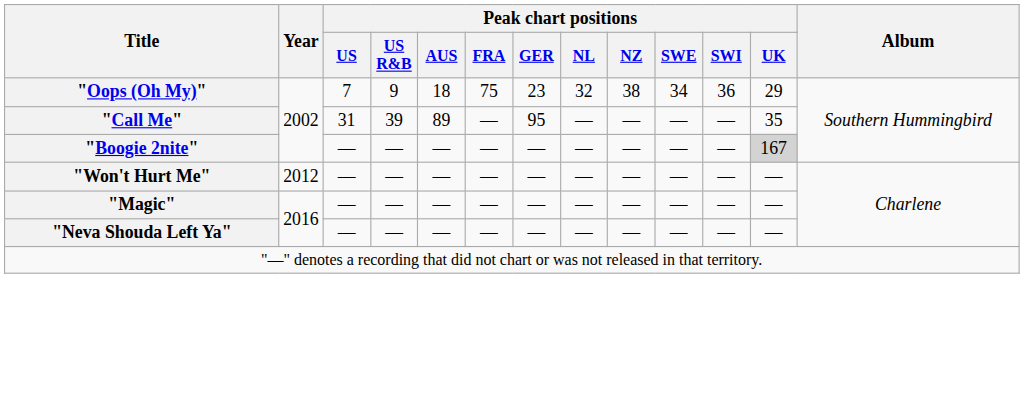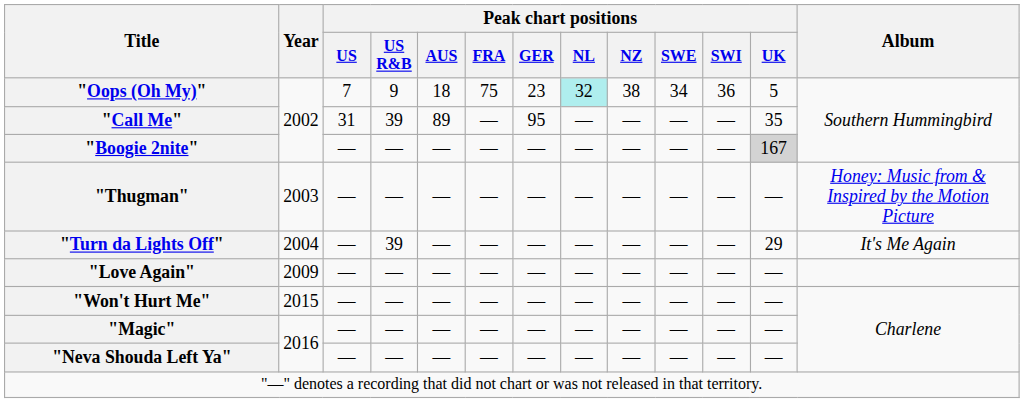 <table class="wikitable plainrowheaders" style="text-align:center">
 <tr>
 <th scope="col" rowspan="2" style="width:15em;">Title</th>
 <th scope="col" rowspan="2" style="width:1em;">Year</th>
 <th scope="col" colspan="10">Peak chart positions</th>
 <th scope="col" rowspan="2" style="width:12em;">Album</th>
 </tr>
 <tr>
 <th scope="col" style="width:2.5em;font-size:90%;"><a href='#'>US</a><br></th>
 <th scope="col" style="width:2.5em;font-size:90%;"><a href='#'>US<br>R&B</a><br></th>
 <th scope="col" style="width:2.5em;font-size:90%;"><a href='#'>AUS</a><br></th>
 <th scope="col" style="width:2.5em;font-size:90%;"><a href='#'>FRA</a><br></th>
 <th scope="col" style="width:2.5em;font-size:90%;"><a href='#'>GER</a><br></th>
 <th scope="col" style="width:2.5em;font-size:90%;"><a href='#'>NL</a><br></th>
 <th scope="col" style="width:2.5em;font-size:90%;"><a href='#'>NZ</a><br></th>
 <th scope="col" style="width:2.5em;font-size:90%;"><a href='#'>SWE</a><br></th>
 <th scope="col" style="width:2.5em;font-size:90%;"><a href='#'>SWI</a><br></th>
 <th scope="col" style="width:2.5em;font-size:90%;"><a href='#'>UK</a><br></th>
 </tr>
 <tr>
 <th scope="row">"<a href='#'>Oops (Oh My)</a>"<br></th>
 <td rowspan="3">2002</td>
 <td>7</td>
 <td>9</td>
 <td>18</td>
 <td>75</td>
 <td>23</td>
-<td>32</td>
+<td style="background: paleturquoise;">32</td>
 <td>38</td>
 <td>34</td>
 <td>36</td>
-<td>29</td>
+<td>5</td>
 <td rowspan="3"><em>Southern Hummingbird</em></td>
 </tr>
 <tr>
 <th scope="row">"<a href='#'>Call Me</a>"</th>
 <td>31</td>
 <td>39</td>
 <td>89</td>
 <td>—</td>
 <td>95</td>
 <td>—</td>
 <td>—</td>
 <td>—</td>
 <td>—</td>
 <td>35</td>
 </tr>
 <tr>
 <th scope="row">"<a href='#'>Boogie 2nite</a>"</th>
 <td>—</td>
 <td>—</td>
 <td>—</td>
 <td>—</td>
 <td>—</td>
 <td>—</td>
 <td>—</td>
 <td>—</td>
 <td>—</td>
 <td style="background: lightgrey;">167</td>
 </tr>
 <tr>
+<th scope="row">"Thugman" <br> </th>
+<td>2003</td>
+<td>—</td>
+<td>—</td>
+<td>—</td>
+<td>—</td>
+<td>—</td>
+<td>—</td>
+<td>—</td>
+<td>—</td>
+<td>—</td>
+<td>—</td>
+<td><em><a href='#'>Honey: Music from & Inspired by the Motion Picture</a></em></td>
+</tr>
+<tr>
+<th scope="row">"<a href='#'>Turn da Lights Off</a>"<br></th>
+<td>2004</td>
+<td>—</td>
+<td>39</td>
+<td>—</td>
+<td>—</td>
+<td>—</td>
+<td>—</td>
+<td>—</td>
+<td>—</td>
+<td>—</td>
+<td>29</td>
+<td><em>It's Me Again</em></td>
+</tr>
+<tr>
+<th scope="row">"Love Again"</th>
+<td>2009</td>
+<td>—</td>
+<td>—</td>
+<td>—</td>
+<td>—</td>
+<td>—</td>
+<td>—</td>
+<td>—</td>
+<td>—</td>
+<td>—</td>
+<td>—</td>
+<td></td>
+</tr>
+<tr>
 <th scope="row">"Won't Hurt Me"</th>
-<td>2012</td>
+<td>2015</td>
 <td>—</td>
 <td>—</td>
 <td>—</td>
 <td>—</td>
 <td>—</td>
 <td>—</td>
 <td>—</td>
 <td>—</td>
 <td>—</td>
 <td>—</td>
 <td rowspan="3"><em>Charlene</em></td>
 </tr>
 <tr>
 <th scope="row">"Magic"</th>
 <td rowspan="2">2016</td>
 <td>—</td>
 <td>—</td>
 <td>—</td>
 <td>—</td>
 <td>—</td>
 <td>—</td>
 <td>—</td>
 <td>—</td>
 <td>—</td>
 <td>—</td>
 </tr>
 <tr>
 <th scope="row">"Neva Shouda Left Ya"</th>
 <td>—</td>
 <td>—</td>
 <td>—</td>
 <td>—</td>
 <td>—</td>
 <td>—</td>
 <td>—</td>
 <td>—</td>
 <td>—</td>
 <td>—</td>
 </tr>
 <tr>
 <td colspan="13" style="font-size:90%">"—" denotes a recording that did not chart or was not released in that territory.</td>
 </tr>
 </table>
